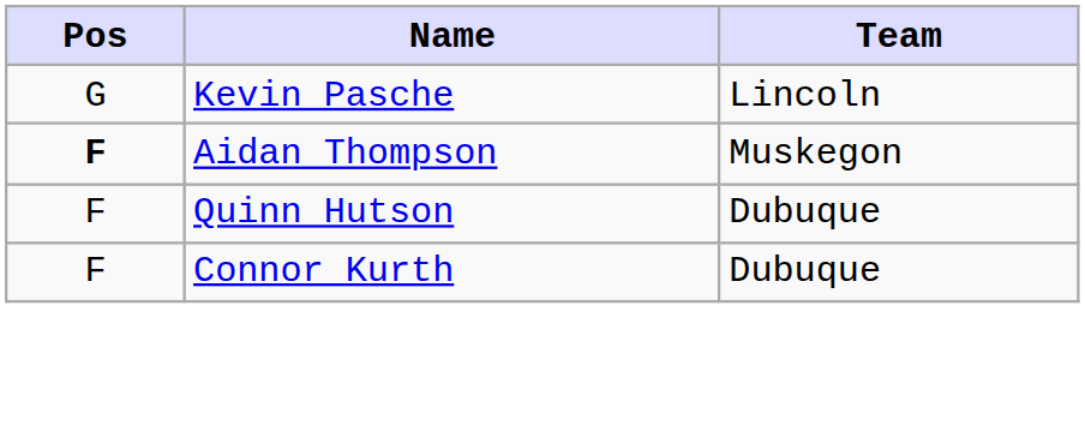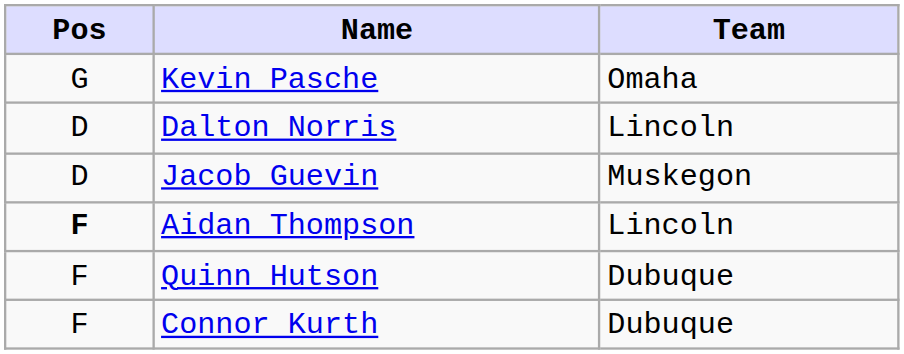 <table class="wikitable">
 <tr>
 <th style="background:#ddf; width:10%;">Pos</th>
 <th style="background:#ddf; width:30%;">Name</th>
 <th style="background:#ddf; width:20%;">Team</th>
 </tr>
 <tr>
 <td style="text-align:center">G</td>
 <td><a href='#'>Kevin Pasche</a></td>
+<td>Omaha</td>
+</tr>
+<tr>
+<td style="text-align:center">D</td>
+<td><a href='#'>Dalton Norris</a></td>
 <td>Lincoln</td>
+</tr>
+<tr>
+<td style="text-align:center">D</td>
+<td><a href='#'>Jacob Guevin</a></td>
+<td>Muskegon</td>
 </tr>
 <tr>
 <td style="text-align:center"><strong>F</strong></td>
 <td><a href='#'>Aidan Thompson</a></td>
-<td>Muskegon</td>
+<td>Lincoln</td>
 </tr>
 <tr>
 <td style="text-align:center">F</td>
 <td><a href='#'>Quinn Hutson</a></td>
 <td>Dubuque</td>
 </tr>
 <tr>
 <td style="text-align:center">F</td>
 <td><a href='#'>Connor Kurth</a></td>
 <td>Dubuque</td>
 </tr>
 </table>
